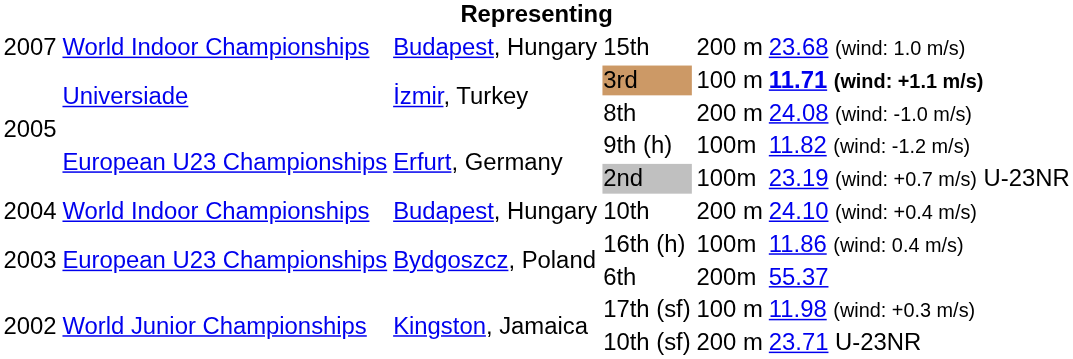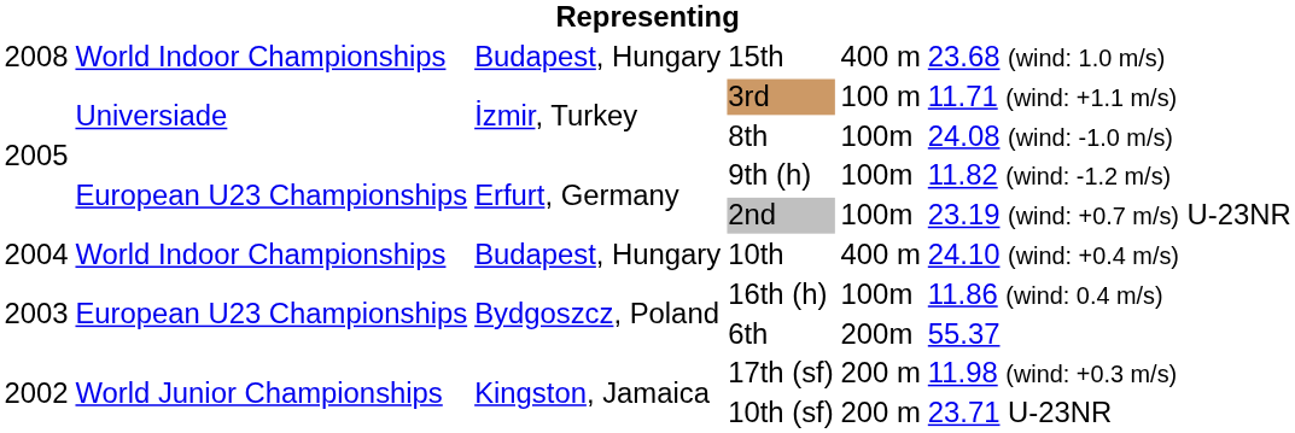 <table>
 <tr>
 <th colspan="6">Representing </th>
 </tr>
 <tr>
-<td>2007</td>
+<td>2008</td>
 <td><a href='#'>World Indoor Championships</a></td>
 <td><a href='#'>Budapest</a>, Hungary</td>
 <td>15th</td>
-<td>200 m</td>
+<td>400 m</td>
 <td><a href='#'>23.68</a> <small>(wind: 1.0 m/s)</small></td>
 </tr>
 <tr>
 <td rowspan=4>2005</td>
 <td rowspan=2><a href='#'>Universiade</a></td>
 <td rowspan=2><a href='#'>İzmir</a>, Turkey</td>
 <td bgcolor="cc9966">3rd</td>
 <td>100 m</td>
-<td><strong><a href='#'>11.71</a> <small>(wind: +1.1 m/s)</small></strong></td>
+<td><a href='#'>11.71</a> <small>(wind: +1.1 m/s)</small></td>
 </tr>
 <tr>
 <td>8th</td>
-<td>200 m</td>
+<td>100m</td>
 <td><a href='#'>24.08</a> <small>(wind: -1.0 m/s)</small></td>
 </tr>
 <tr>
 <td rowspan=2><a href='#'>European U23 Championships</a></td>
 <td rowspan=2><a href='#'>Erfurt</a>, Germany</td>
 <td>9th (h)</td>
 <td>100m</td>
 <td><a href='#'>11.82</a> <small>(wind: -1.2 m/s)</small></td>
 </tr>
 <tr>
 <td bgcolor=silver>2nd</td>
 <td>100m</td>
 <td><a href='#'>23.19</a> <small>(wind: +0.7 m/s)</small> U-23NR</td>
 </tr>
 <tr>
 <td>2004</td>
 <td><a href='#'>World Indoor Championships</a></td>
 <td><a href='#'>Budapest</a>, Hungary</td>
 <td>10th</td>
-<td>200 m</td>
+<td>400 m</td>
 <td><a href='#'>24.10</a> <small>(wind: +0.4 m/s)</small></td>
 </tr>
 <tr>
 <td rowspan=2>2003</td>
 <td rowspan=2><a href='#'>European U23 Championships</a></td>
 <td rowspan=2><a href='#'>Bydgoszcz</a>, Poland</td>
 <td>16th (h)</td>
 <td>100m</td>
 <td><a href='#'>11.86</a> <small>(wind: 0.4 m/s)</small></td>
 </tr>
 <tr>
 <td>6th</td>
 <td>200m</td>
 <td><a href='#'>55.37</a></td>
 </tr>
 <tr>
 <td rowspan=2>2002</td>
 <td rowspan=2><a href='#'>World Junior Championships</a></td>
 <td rowspan=2><a href='#'>Kingston</a>, Jamaica</td>
 <td>17th (sf)</td>
-<td>100 m</td>
+<td>200 m</td>
 <td><a href='#'>11.98</a> <small>(wind: +0.3 m/s)</small></td>
 </tr>
 <tr>
 <td>10th (sf)</td>
 <td>200 m</td>
 <td><a href='#'>23.71</a> U-23NR</td>
 </tr>
 </table>
